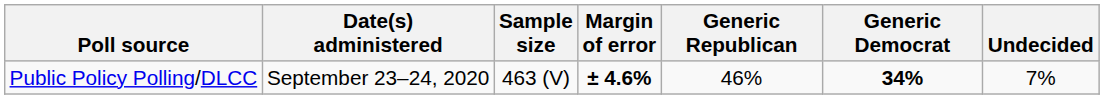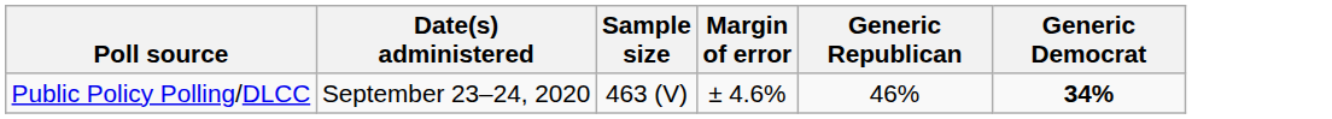 <table class="wikitable" style="font-size:90%;text-align:center;">
 <tr valign=bottom>
 <th>Poll source</th>
 <th>Date(s)<br>administered</th>
 <th>Sample<br>size</th>
 <th>Margin<br>of error</th>
 <th style="width:105px">Generic<br>Republican</th>
 <th style="width:105px">Generic<br>Democrat</th>
-<th>Undecided</th>
 </tr>
 <tr>
 <td style="text-align:left;"><a href='#'>Public Policy Polling</a>/<a href='#'>DLCC</a></td>
 <td>September 23–24, 2020</td>
 <td>463 (V)</td>
-<td><strong>± 4.6%</strong></td>
+<td>± 4.6%</td>
 <td>46%</td>
 <td><strong>34%</strong></td>
-<td>7%</td>
 </tr>
 </table>
